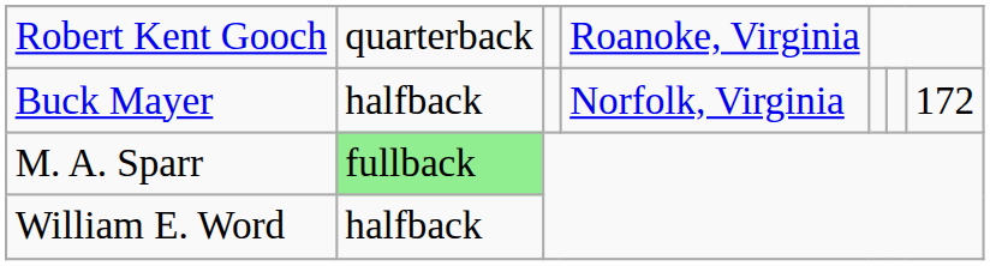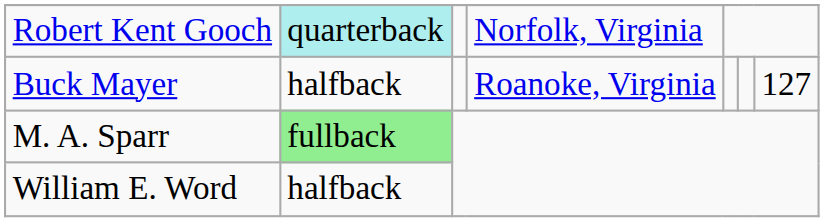 <table class="wikitable">
 <tr>
 </tr>
 <tr>
 </tr>
 <tr>
 <td><a href='#'>Robert Kent Gooch</a></td>
-<td>quarterback</td>
+<td style="background: paleturquoise;">quarterback</td>
 <td></td>
-<td><a href='#'>Roanoke, Virginia</a></td>
+<td><a href='#'>Norfolk, Virginia</a></td>
 </tr>
 <tr>
 <td><a href='#'>Buck Mayer</a></td>
 <td>halfback</td>
 <td></td>
-<td><a href='#'>Norfolk, Virginia</a></td>
+<td><a href='#'>Roanoke, Virginia</a></td>
 <td></td>
 <td></td>
-<td>172</td>
+<td>127</td>
 </tr>
 <tr>
 <td>M. A. Sparr</td>
 <td style="background: lightgreen;">fullback</td>
 </tr>
 <tr>
 <td>William E. Word</td>
 <td>halfback</td>
 </tr>
 </table>
